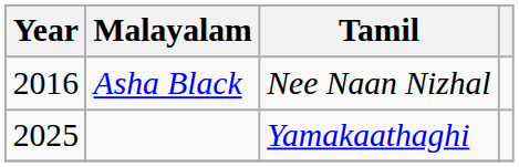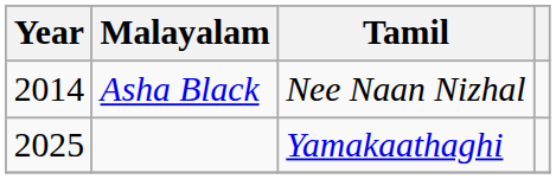 <table class="wikitable sortable">
 <tr>
 <th>Year</th>
 <th>Malayalam</th>
 <th>Tamil</th>
 <th class="unsortable"></th>
 </tr>
 <tr>
-<td>2016</td>
+<td>2014</td>
 <td><em><a href='#'>Asha Black</a></em></td>
 <td><em>Nee Naan Nizhal</em></td>
 <td></td>
 </tr>
 <tr>
 <td rowspan="1">2025</td>
 <td></td>
 <td><em><a href='#'>Yamakaathaghi</a></em></td>
 <td></td>
 </tr>
 <tr>
 </tr>
 </table>
